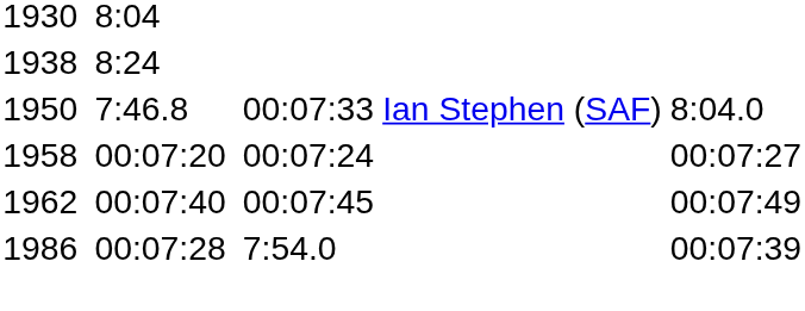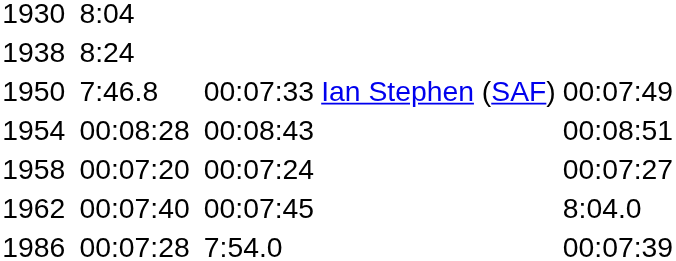 <table>
 <tr>
 <td>1930</td>
 <td></td>
 <td>8:04</td>
 <td></td>
 <td></td>
 <td></td>
 <td></td>
 </tr>
 <tr>
 <td>1938</td>
 <td></td>
 <td>8:24</td>
 <td></td>
 <td></td>
 <td></td>
 <td></td>
 </tr>
 <tr>
 <td>1950</td>
 <td></td>
 <td>7:46.8</td>
 <td></td>
 <td>00:07:33</td>
 <td> <a href='#'>Ian Stephen</a> <span>(<a href='#'>SAF</a>)</span></td>
-<td>8:04.0</td>
+<td>00:07:49</td>
+</tr>
+<tr>
+<td>1954</td>
+<td></td>
+<td>00:08:28</td>
+<td></td>
+<td>00:08:43</td>
+<td></td>
+<td>00:08:51</td>
 </tr>
 <tr>
 <td>1958</td>
 <td></td>
 <td>00:07:20</td>
 <td></td>
 <td>00:07:24</td>
 <td></td>
 <td>00:07:27</td>
 </tr>
 <tr>
 <td>1962</td>
 <td></td>
 <td>00:07:40</td>
 <td></td>
 <td>00:07:45</td>
 <td></td>
-<td>00:07:49</td>
+<td>8:04.0</td>
 </tr>
 <tr>
 <td>1986</td>
 <td></td>
 <td>00:07:28</td>
 <td></td>
 <td>7:54.0</td>
 <td></td>
 <td>00:07:39</td>
 </tr>
 </table>
